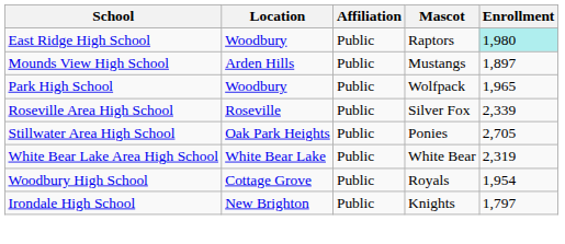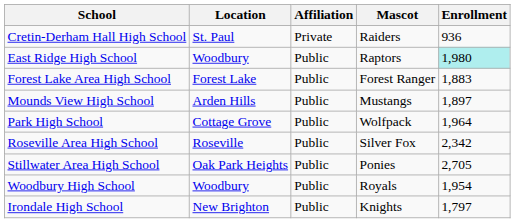 <table class="wikitable">
 <tr>
 <th>School</th>
 <th>Location</th>
 <th>Affiliation</th>
 <th>Mascot</th>
 <th>Enrollment</th>
 </tr>
 <tr>
+<td><a href='#'>Cretin-Derham Hall High School</a></td>
+<td><a href='#'>St. Paul</a></td>
+<td>Private</td>
+<td>Raiders</td>
+<td>936</td>
+</tr>
+<tr>
 <td><a href='#'>East Ridge High School</a></td>
 <td><a href='#'>Woodbury</a></td>
 <td>Public</td>
 <td>Raptors</td>
 <td style="background: paleturquoise;">1,980</td>
+</tr>
+<tr>
+<td><a href='#'>Forest Lake Area High School</a></td>
+<td><a href='#'>Forest Lake</a></td>
+<td>Public</td>
+<td>Forest Ranger</td>
+<td>1,883</td>
 </tr>
 <tr>
 <td><a href='#'>Mounds View High School</a></td>
 <td><a href='#'>Arden Hills</a></td>
 <td>Public</td>
 <td>Mustangs</td>
 <td>1,897</td>
 </tr>
 <tr>
 <td><a href='#'>Park High School</a></td>
-<td><a href='#'>Woodbury</a></td>
+<td><a href='#'>Cottage Grove</a></td>
 <td>Public</td>
 <td>Wolfpack</td>
-<td>1,965</td>
+<td>1,964</td>
 </tr>
 <tr>
 <td><a href='#'>Roseville Area High School</a></td>
 <td><a href='#'>Roseville</a></td>
 <td>Public</td>
 <td>Silver Fox</td>
-<td>2,339</td>
+<td>2,342</td>
 </tr>
 <tr>
 <td><a href='#'>Stillwater Area High School</a></td>
 <td><a href='#'>Oak Park Heights</a></td>
 <td>Public</td>
 <td>Ponies</td>
 <td>2,705</td>
 </tr>
 <tr>
-<td><a href='#'>White Bear Lake Area High School</a></td>
-<td><a href='#'>White Bear Lake</a></td>
-<td>Public</td>
-<td>White Bear</td>
-<td>2,319</td>
-</tr>
-<tr>
 <td><a href='#'>Woodbury High School</a></td>
-<td><a href='#'>Cottage Grove</a></td>
+<td><a href='#'>Woodbury</a></td>
 <td>Public</td>
 <td>Royals</td>
 <td>1,954</td>
 </tr>
 <tr>
 <td><a href='#'>Irondale High School</a></td>
 <td><a href='#'>New Brighton</a></td>
 <td>Public</td>
 <td>Knights</td>
 <td>1,797</td>
 </tr>
 </table>
